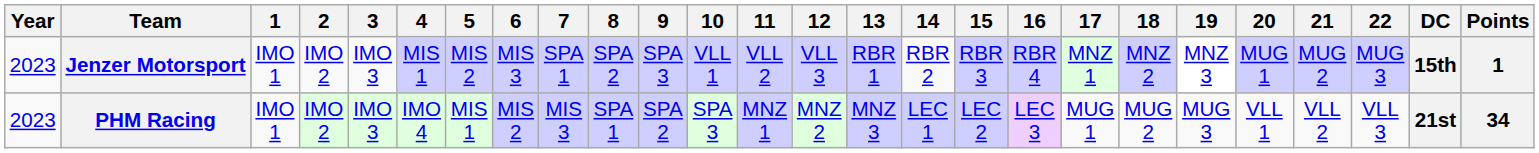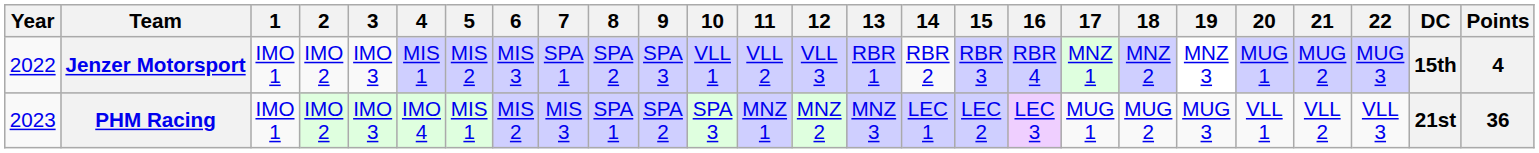 <table class="wikitable" style="text-align:center; font-size:85%">
 <tr>
 <th>Year</th>
 <th>Team</th>
 <th>1</th>
 <th>2</th>
 <th>3</th>
 <th>4</th>
 <th>5</th>
 <th>6</th>
 <th>7</th>
 <th>8</th>
 <th>9</th>
 <th>10</th>
 <th>11</th>
 <th>12</th>
 <th>13</th>
 <th>14</th>
 <th>15</th>
 <th>16</th>
 <th>17</th>
 <th>18</th>
 <th>19</th>
 <th>20</th>
 <th>21</th>
 <th>22</th>
 <th>DC</th>
 <th>Points</th>
 </tr>
 <tr>
-<td><a href='#'>2023</a></td>
+<td><a href='#'>2022</a></td>
 <th nowrap><a href='#'>Jenzer Motorsport</a></th>
 <td style="background:#;"><a href='#'>IMO<br>1</a></td>
 <td style="background:#;"><a href='#'>IMO<br>2</a></td>
 <td style="background:#;"><a href='#'>IMO<br>3</a></td>
 <td style="background:#CFCFFF;"><a href='#'>MIS<br>1</a><br></td>
 <td style="background:#CFCFFF;"><a href='#'>MIS<br>2</a><br></td>
 <td style="background:#CFCFFF;"><a href='#'>MIS<br>3</a><br></td>
 <td style="background:#CFCFFF;"><a href='#'>SPA<br>1</a><br></td>
 <td style="background:#CFCFFF;"><a href='#'>SPA<br>2</a><br></td>
 <td style="background:#CFCFFF;"><a href='#'>SPA<br>3</a><br></td>
 <td style="background:#CFCFFF;"><a href='#'>VLL<br>1</a><br></td>
 <td style="background:#CFCFFF;"><a href='#'>VLL<br>2</a><br></td>
 <td style="background:#CFCFFF;"><a href='#'>VLL<br>3</a><br></td>
 <td style="background:#CFCFFF;"><a href='#'>RBR<br>1</a><br></td>
 <td style="background:#;"><a href='#'>RBR<br>2</a></td>
 <td style="background:#CFCFFF;"><a href='#'>RBR<br>3</a><br></td>
 <td style="background:#CFCFFF;"><a href='#'>RBR<br>4</a><br></td>
 <td style="background:#DFFFDF;"><a href='#'>MNZ<br>1</a><br></td>
 <td style="background:#CFCFFF;"><a href='#'>MNZ<br>2</a><br></td>
 <td style="background:#FFFFFF;"><a href='#'>MNZ<br>3</a><br></td>
 <td style="background:#CFCFFF;"><a href='#'>MUG<br>1</a><br></td>
 <td style="background:#CFCFFF;"><a href='#'>MUG<br>2</a><br></td>
 <td style="background:#CFCFFF;"><a href='#'>MUG<br>3</a><br></td>
 <th>15th</th>
-<th>1</th>
+<th>4</th>
 </tr>
 <tr>
 <td><a href='#'>2023</a></td>
 <th nowrap><a href='#'>PHM Racing</a></th>
 <td style="background:#;"><a href='#'>IMO<br>1</a></td>
 <td style="background:#DFFFDF;"><a href='#'>IMO<br>2</a><br></td>
 <td style="background:#DFFFDF;"><a href='#'>IMO<br>3</a><br></td>
 <td style="background:#DFFFDF;"><a href='#'>IMO<br>4</a><br></td>
 <td style="background:#DFFFDF;"><a href='#'>MIS<br>1</a><br></td>
 <td style="background:#CFCFFF;"><a href='#'>MIS<br>2</a><br></td>
 <td style="background:#CFCFFF;"><a href='#'>MIS<br>3</a><br></td>
 <td style="background:#CFCFFF;"><a href='#'>SPA<br>1</a><br></td>
 <td style="background:#CFCFFF;"><a href='#'>SPA<br>2</a><br></td>
 <td style="background:#DFFFDF;"><a href='#'>SPA<br>3</a><br></td>
 <td style="background:#CFCFFF;"><a href='#'>MNZ<br>1</a><br></td>
 <td style="background:#DFFFDF;"><a href='#'>MNZ<br>2</a><br></td>
 <td style="background:#CFCFFF;"><a href='#'>MNZ<br>3</a><br></td>
 <td style="background:#CFCFFF;"><a href='#'>LEC<br>1</a><br></td>
 <td style="background:#CFCFFF;"><a href='#'>LEC<br>2</a><br></td>
 <td style="background:#EFCFFF;"><a href='#'>LEC<br>3</a><br></td>
 <td style="background:#;"><a href='#'>MUG<br>1</a></td>
 <td style="background:#;"><a href='#'>MUG<br>2</a></td>
 <td style="background:#;"><a href='#'>MUG<br>3</a></td>
 <td style="background:#;"><a href='#'>VLL<br>1</a></td>
 <td style="background:#;"><a href='#'>VLL<br>2</a></td>
 <td style="background:#;"><a href='#'>VLL<br>3</a></td>
 <th>21st</th>
-<th>34</th>
+<th>36</th>
 </tr>
 </table>
